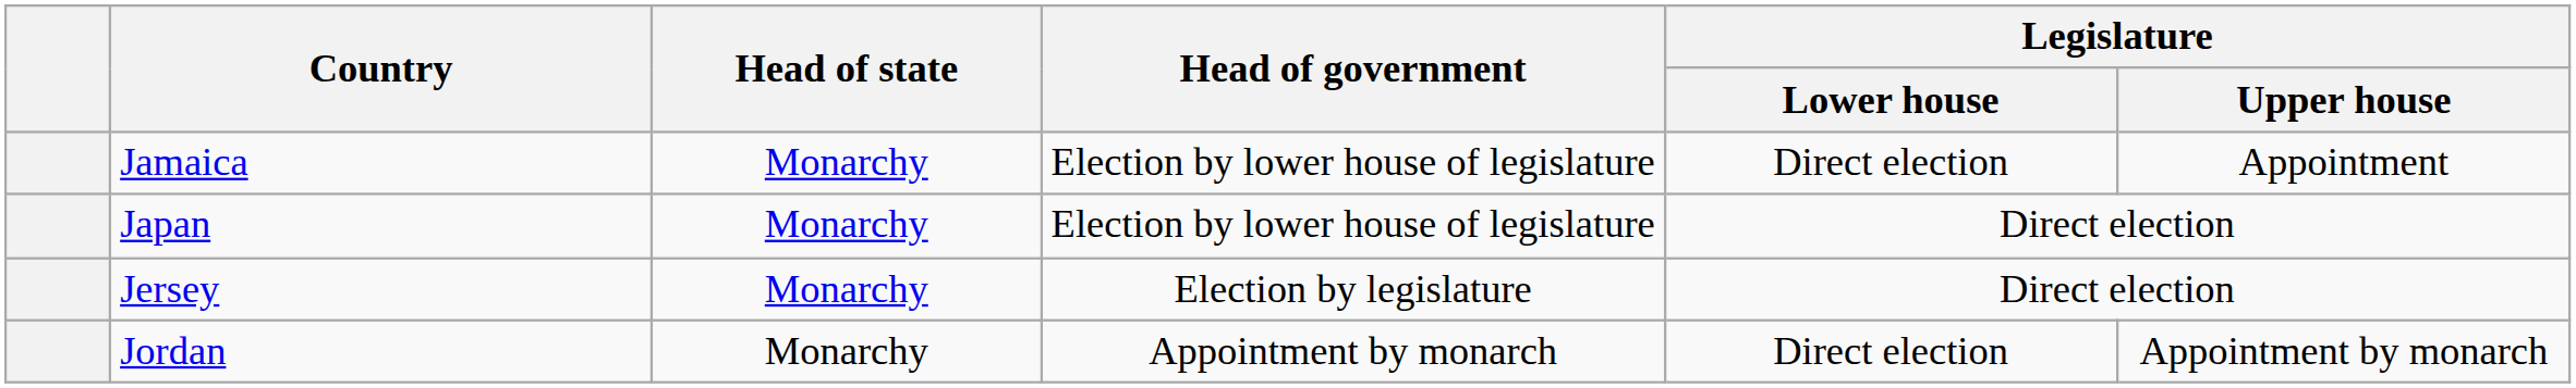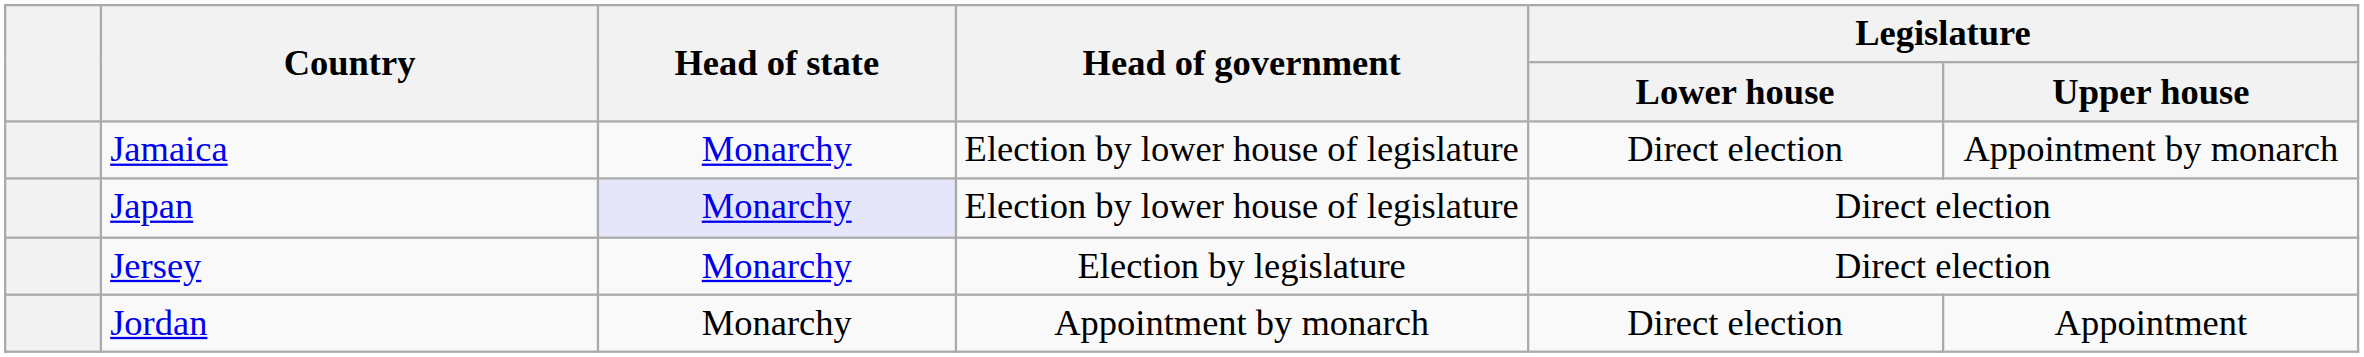 <table class="wikitable" style="text-align:center">
 <tr>
 <th width=35 rowspan=2></th>
 <th width=210 rowspan=2>Country</th>
 <th width=150 rowspan=2>Head of state</th>
 <th rowspan="2">Head of government</th>
 <th colspan=2>Legislature</th>
 </tr>
 <tr>
 <th width=175>Lower house</th>
 <th width=175>Upper house</th>
 </tr>
 <tr>
 <th></th>
 <td style="text-align:left"><a href='#'>Jamaica</a></td>
 <td><a href='#'>Monarchy</a></td>
 <td>Election by lower house of legislature</td>
 <td>Direct election</td>
-<td>Appointment</td>
+<td>Appointment by monarch</td>
 </tr>
 <tr>
 <th></th>
 <td style="text-align:left"><a href='#'>Japan</a></td>
-<td><a href='#'>Monarchy</a></td>
+<td style="background: lavender;"><a href='#'>Monarchy</a></td>
 <td>Election by lower house of legislature</td>
 <td colspan=2>Direct election</td>
 </tr>
 <tr>
 <th></th>
 <td style="text-align:left"><a href='#'>Jersey</a></td>
 <td><a href='#'>Monarchy</a></td>
 <td>Election by legislature</td>
 <td colspan=2>Direct election</td>
 </tr>
 <tr>
 <th></th>
 <td style="text-align:left"><a href='#'>Jordan</a></td>
 <td>Monarchy</td>
 <td>Appointment by monarch</td>
 <td>Direct election</td>
-<td>Appointment by monarch</td>
+<td>Appointment</td>
 </tr>
 </table>
